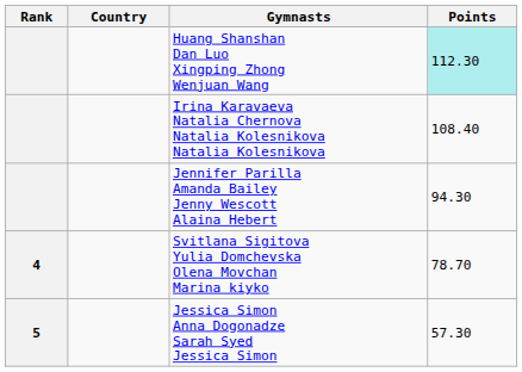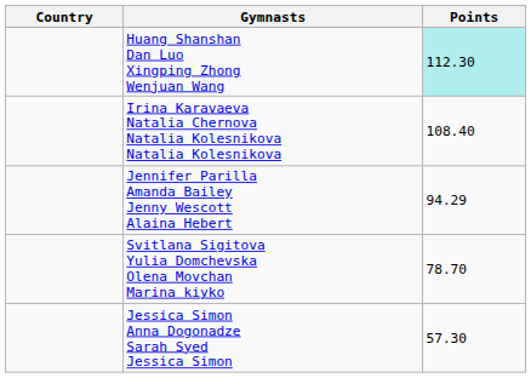 <table class="wikitable" width=500>
 <tr bgcolor="#efefef">
-<th>Rank</th>
 <th>Country</th>
 <th>Gymnasts</th>
 <th>Points</th>
 </tr>
 <tr>
-<th></th>
 <td></td>
 <td><a href='#'>Huang Shanshan</a> <br> <a href='#'>Dan Luo</a> <br> <a href='#'>Xingping Zhong</a><br> <a href='#'>Wenjuan Wang</a></td>
 <td style="background: paleturquoise;">112.30</td>
 </tr>
 <tr>
-<th></th>
 <td></td>
 <td><a href='#'>Irina Karavaeva</a> <br> <a href='#'>Natalia Chernova</a> <br> <a href='#'>Natalia Kolesnikova</a><br> <a href='#'>Natalia Kolesnikova</a></td>
 <td>108.40</td>
 </tr>
 <tr>
-<th></th>
 <td></td>
 <td><a href='#'>Jennifer Parilla</a> <br> <a href='#'>Amanda Bailey</a> <br> <a href='#'>Jenny Wescott</a> <br> <a href='#'>Alaina Hebert</a></td>
-<td>94.30</td>
+<td>94.29</td>
 </tr>
 <tr>
-<th>4</th>
 <td></td>
 <td><a href='#'>Svitlana Sigitova</a> <br> <a href='#'>Yulia Domchevska</a> <br> <a href='#'>Olena Movchan</a> <br> <a href='#'>Marina kiyko</a></td>
 <td>78.70</td>
 </tr>
 <tr>
-<th>5</th>
 <td></td>
 <td><a href='#'>Jessica Simon</a> <br> <a href='#'>Anna Dogonadze</a> <br> <a href='#'>Sarah Syed</a> <br> <a href='#'>Jessica Simon</a></td>
 <td>57.30</td>
 </tr>
 </table>
